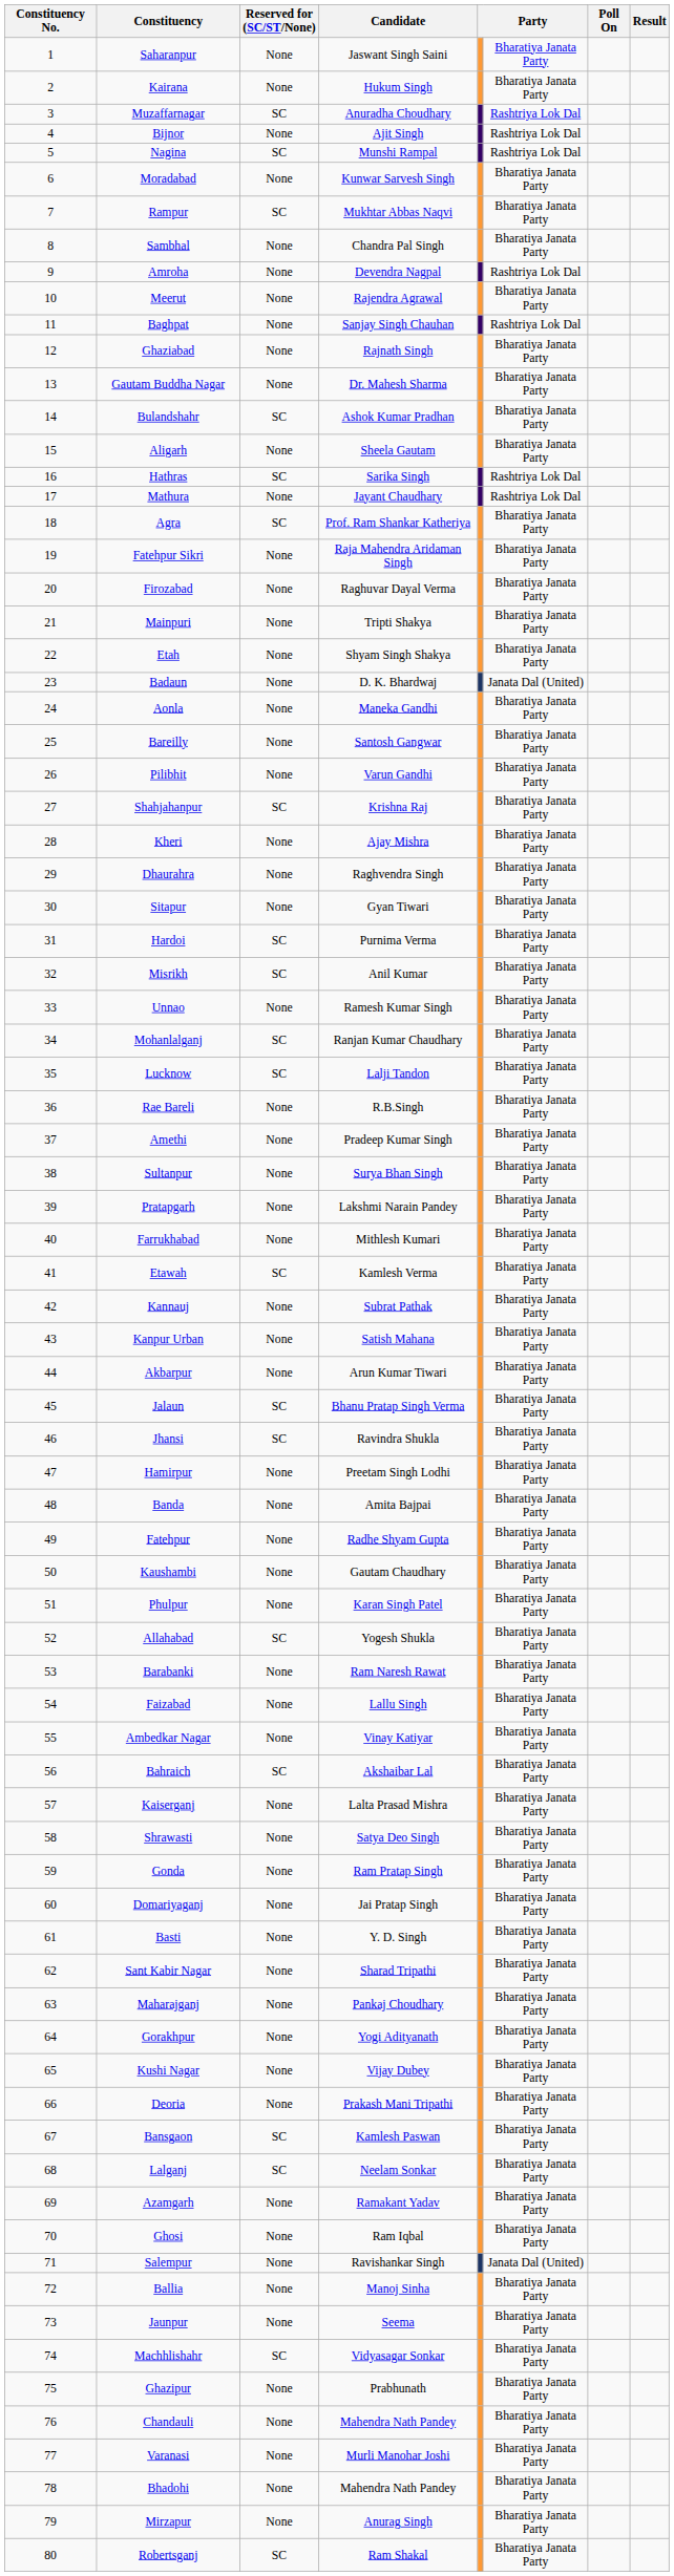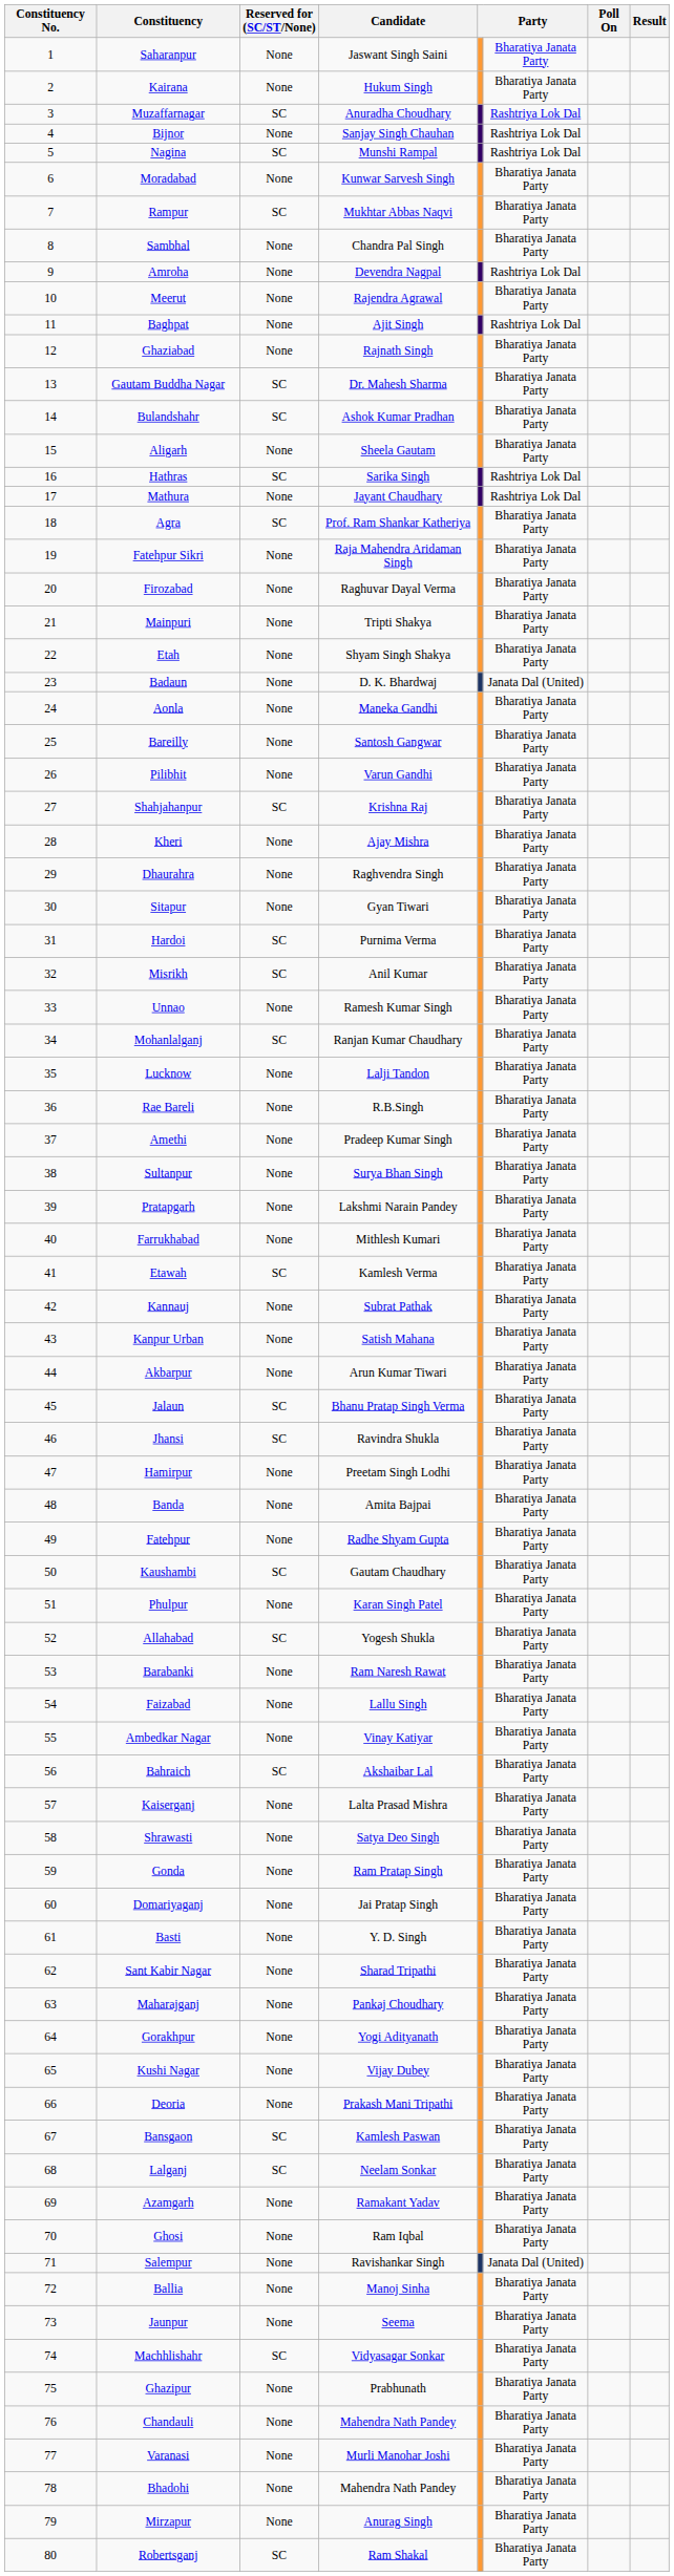 <table class="wikitable sortable" style="text-align:center">
 <tr>
 <th>Constituency No.</th>
 <th style="width:180px;">Constituency</th>
 <th>Reserved for<br>(<a href='#'>SC/ST</a>/None)</th>
 <th style="width:200px;">Candidate</th>
 <th colspan="2">Party</th>
 <th>Poll On</th>
 <th>Result</th>
 </tr>
 <tr>
 <td style="text-align:center;">1</td>
 <td><a href='#'>Saharanpur</a></td>
 <td>None</td>
 <td>Jaswant Singh Saini</td>
 <td bgcolor=#FF9933></td>
 <td><a href='#'>Bharatiya Janata Party</a></td>
 <td></td>
 <td></td>
 </tr>
 <tr>
 <td style="text-align:center;">2</td>
 <td><a href='#'>Kairana</a></td>
 <td>None</td>
 <td><a href='#'>Hukum Singh</a></td>
 <td bgcolor=#FF9933></td>
 <td>Bharatiya Janata Party</td>
 <td></td>
 <td></td>
 </tr>
 <tr>
 <td style="text-align:center;">3</td>
 <td><a href='#'>Muzaffarnagar</a></td>
 <td>SC</td>
 <td><a href='#'>Anuradha Choudhary</a></td>
 <td bgcolor=#330066></td>
 <td><a href='#'>Rashtriya Lok Dal</a></td>
 <td></td>
 <td></td>
 </tr>
 <tr>
 <td style="text-align:center;">4</td>
 <td><a href='#'>Bijnor</a></td>
 <td>None</td>
-<td><a href='#'>Ajit Singh</a></td>
+<td><a href='#'>Sanjay Singh Chauhan</a></td>
 <td bgcolor=#330066></td>
 <td>Rashtriya Lok Dal</td>
 <td></td>
 <td></td>
 </tr>
 <tr>
 <td style="text-align:center;">5</td>
 <td><a href='#'>Nagina</a></td>
 <td>SC</td>
 <td><a href='#'>Munshi Rampal</a></td>
 <td bgcolor=#330066></td>
 <td>Rashtriya Lok Dal</td>
 <td></td>
 <td></td>
 </tr>
 <tr>
 <td style="text-align:center;">6</td>
 <td><a href='#'>Moradabad</a></td>
 <td>None</td>
 <td><a href='#'>Kunwar Sarvesh Singh</a></td>
 <td bgcolor=#FF9933></td>
 <td>Bharatiya Janata Party</td>
 <td></td>
 <td></td>
 </tr>
 <tr>
 <td style="text-align:center;">7</td>
 <td><a href='#'>Rampur</a></td>
 <td>SC</td>
 <td><a href='#'>Mukhtar Abbas Naqvi</a></td>
 <td bgcolor=#FF9933></td>
 <td>Bharatiya Janata Party</td>
 <td></td>
 <td></td>
 </tr>
 <tr>
 <td style="text-align:center;">8</td>
 <td><a href='#'>Sambhal</a></td>
 <td>None</td>
 <td>Chandra Pal Singh</td>
 <td bgcolor=#FF9933></td>
 <td>Bharatiya Janata Party</td>
 <td></td>
 <td></td>
 </tr>
 <tr>
 <td style="text-align:center;">9</td>
 <td><a href='#'>Amroha</a></td>
 <td>None</td>
 <td><a href='#'>Devendra Nagpal</a></td>
 <td bgcolor=#330066></td>
 <td>Rashtriya Lok Dal</td>
 <td></td>
 <td></td>
 </tr>
 <tr>
 <td style="text-align:center;">10</td>
 <td><a href='#'>Meerut</a></td>
 <td>None</td>
 <td><a href='#'>Rajendra Agrawal</a></td>
 <td bgcolor=#FF9933></td>
 <td>Bharatiya Janata Party</td>
 <td></td>
 <td></td>
 </tr>
 <tr>
 <td style="text-align:center;">11</td>
 <td><a href='#'>Baghpat</a></td>
 <td>None</td>
-<td><a href='#'>Sanjay Singh Chauhan</a></td>
+<td><a href='#'>Ajit Singh</a></td>
 <td bgcolor=#330066></td>
 <td>Rashtriya Lok Dal</td>
 <td></td>
 <td></td>
 </tr>
 <tr>
 <td style="text-align:center;">12</td>
 <td><a href='#'>Ghaziabad</a></td>
 <td>None</td>
 <td><a href='#'>Rajnath Singh</a></td>
 <td bgcolor=#FF9933></td>
 <td>Bharatiya Janata Party</td>
 <td></td>
 <td></td>
 </tr>
 <tr>
 <td style="text-align:center;">13</td>
 <td><a href='#'>Gautam Buddha Nagar</a></td>
-<td>None</td>
+<td>SC</td>
 <td><a href='#'>Dr. Mahesh Sharma</a></td>
 <td bgcolor=#FF9933></td>
 <td>Bharatiya Janata Party</td>
 <td></td>
 <td></td>
 </tr>
 <tr>
 <td style="text-align:center;">14</td>
 <td><a href='#'>Bulandshahr</a></td>
 <td>SC</td>
 <td><a href='#'>Ashok Kumar Pradhan</a></td>
 <td bgcolor=#FF9933></td>
 <td>Bharatiya Janata Party</td>
 <td></td>
 <td></td>
 </tr>
 <tr>
 <td style="text-align:center;">15</td>
 <td><a href='#'>Aligarh</a></td>
 <td>None</td>
 <td><a href='#'>Sheela Gautam</a></td>
 <td bgcolor=#FF9933></td>
 <td>Bharatiya Janata Party</td>
 <td></td>
 <td></td>
 </tr>
 <tr>
 <td style="text-align:center;">16</td>
 <td><a href='#'>Hathras</a></td>
 <td>SC</td>
 <td><a href='#'>Sarika Singh</a></td>
 <td bgcolor=#330066></td>
 <td>Rashtriya Lok Dal</td>
 <td></td>
 <td></td>
 </tr>
 <tr>
 <td style="text-align:center;">17</td>
 <td><a href='#'>Mathura</a></td>
 <td>None</td>
 <td><a href='#'>Jayant Chaudhary</a></td>
 <td bgcolor=#330066></td>
 <td>Rashtriya Lok Dal</td>
 <td></td>
 <td></td>
 </tr>
 <tr>
 <td style="text-align:center;">18</td>
 <td><a href='#'>Agra</a></td>
 <td>SC</td>
 <td><a href='#'>Prof. Ram Shankar Katheriya</a></td>
 <td bgcolor=#FF9933></td>
 <td>Bharatiya Janata Party</td>
 <td></td>
 <td></td>
 </tr>
 <tr>
 <td style="text-align:center;">19</td>
 <td><a href='#'>Fatehpur Sikri</a></td>
 <td>None</td>
 <td><a href='#'>Raja Mahendra Aridaman Singh</a></td>
 <td bgcolor=#FF9933></td>
 <td>Bharatiya Janata Party</td>
 <td></td>
 <td></td>
 </tr>
 <tr>
 <td style="text-align:center;">20</td>
 <td><a href='#'>Firozabad</a></td>
 <td>None</td>
 <td>Raghuvar Dayal Verma</td>
 <td bgcolor=#FF9933></td>
 <td>Bharatiya Janata Party</td>
 <td></td>
 <td></td>
 </tr>
 <tr>
 <td style="text-align:center;">21</td>
 <td><a href='#'>Mainpuri</a></td>
 <td>None</td>
 <td>Tripti Shakya</td>
 <td bgcolor=#FF9933></td>
 <td>Bharatiya Janata Party</td>
 <td></td>
 <td></td>
 </tr>
 <tr>
 <td style="text-align:center;">22</td>
 <td><a href='#'>Etah</a></td>
 <td>None</td>
 <td>Shyam Singh Shakya</td>
 <td bgcolor=#FF9933></td>
 <td>Bharatiya Janata Party</td>
 <td></td>
 <td></td>
 </tr>
 <tr>
 <td style="text-align:center;">23</td>
 <td><a href='#'>Badaun</a></td>
 <td>None</td>
 <td>D. K. Bhardwaj</td>
 <td bgcolor=#1D3463></td>
 <td>Janata Dal (United)</td>
 <td></td>
 <td></td>
 </tr>
 <tr>
 <td style="text-align:center;">24</td>
 <td><a href='#'>Aonla</a></td>
 <td>None</td>
 <td><a href='#'>Maneka Gandhi</a></td>
 <td bgcolor=#FF9933></td>
 <td>Bharatiya Janata Party</td>
 <td></td>
 <td></td>
 </tr>
 <tr>
 <td style="text-align:center;">25</td>
 <td><a href='#'>Bareilly</a></td>
 <td>None</td>
 <td><a href='#'>Santosh Gangwar</a></td>
 <td bgcolor=#FF9933></td>
 <td>Bharatiya Janata Party</td>
 <td></td>
 <td></td>
 </tr>
 <tr>
 <td style="text-align:center;">26</td>
 <td><a href='#'>Pilibhit</a></td>
 <td>None</td>
 <td><a href='#'>Varun Gandhi</a></td>
 <td bgcolor=#FF9933></td>
 <td>Bharatiya Janata Party</td>
 <td></td>
 <td></td>
 </tr>
 <tr>
 <td style="text-align:center;">27</td>
 <td><a href='#'>Shahjahanpur</a></td>
 <td>SC</td>
 <td><a href='#'>Krishna Raj</a></td>
 <td bgcolor=#FF9933></td>
 <td>Bharatiya Janata Party</td>
 <td></td>
 <td></td>
 </tr>
 <tr>
 <td style="text-align:center;">28</td>
 <td><a href='#'>Kheri</a></td>
 <td>None</td>
 <td><a href='#'>Ajay Mishra</a></td>
 <td bgcolor=#FF9933></td>
 <td>Bharatiya Janata Party</td>
 <td></td>
 <td></td>
 </tr>
 <tr>
 <td style="text-align:center;">29</td>
 <td><a href='#'>Dhaurahra</a></td>
 <td>None</td>
 <td>Raghvendra Singh</td>
 <td bgcolor=#FF9933></td>
 <td>Bharatiya Janata Party</td>
 <td></td>
 <td></td>
 </tr>
 <tr>
 <td style="text-align:center;">30</td>
 <td><a href='#'>Sitapur</a></td>
 <td>None</td>
 <td>Gyan Tiwari</td>
 <td bgcolor=#FF9933></td>
 <td>Bharatiya Janata Party</td>
 <td></td>
 <td></td>
 </tr>
 <tr>
 <td style="text-align:center;">31</td>
 <td><a href='#'>Hardoi</a></td>
 <td>SC</td>
 <td>Purnima Verma</td>
 <td bgcolor=#FF9933></td>
 <td>Bharatiya Janata Party</td>
 <td></td>
 <td></td>
 </tr>
 <tr>
 <td style="text-align:center;">32</td>
 <td><a href='#'>Misrikh</a></td>
 <td>SC</td>
 <td>Anil Kumar</td>
 <td bgcolor=#FF9933></td>
 <td>Bharatiya Janata Party</td>
 <td></td>
 <td></td>
 </tr>
 <tr>
 <td style="text-align:center;">33</td>
 <td><a href='#'>Unnao</a></td>
 <td>None</td>
 <td>Ramesh Kumar Singh</td>
 <td bgcolor=#FF9933></td>
 <td>Bharatiya Janata Party</td>
 <td></td>
 <td></td>
 </tr>
 <tr>
 <td style="text-align:center;">34</td>
 <td><a href='#'>Mohanlalganj</a></td>
 <td>SC</td>
 <td>Ranjan Kumar Chaudhary</td>
 <td bgcolor=#FF9933></td>
 <td>Bharatiya Janata Party</td>
 <td></td>
 <td></td>
 </tr>
 <tr>
 <td style="text-align:center;">35</td>
 <td><a href='#'>Lucknow</a></td>
-<td>SC</td>
+<td>None</td>
 <td><a href='#'>Lalji Tandon</a></td>
 <td bgcolor=#FF9933></td>
 <td>Bharatiya Janata Party</td>
 <td></td>
 <td></td>
 </tr>
 <tr>
 <td style="text-align:center;">36</td>
 <td><a href='#'>Rae Bareli</a></td>
 <td>None</td>
 <td>R.B.Singh</td>
 <td bgcolor=#FF9933></td>
 <td>Bharatiya Janata Party</td>
 <td></td>
 <td></td>
 </tr>
 <tr>
 <td style="text-align:center;">37</td>
 <td><a href='#'>Amethi</a></td>
 <td>None</td>
 <td>Pradeep Kumar Singh</td>
 <td bgcolor=#FF9933></td>
 <td>Bharatiya Janata Party</td>
 <td></td>
 <td></td>
 </tr>
 <tr>
 <td style="text-align:center;">38</td>
 <td><a href='#'>Sultanpur</a></td>
 <td>None</td>
 <td><a href='#'>Surya Bhan Singh</a></td>
 <td bgcolor=#FF9933></td>
 <td>Bharatiya Janata Party</td>
 <td></td>
 <td></td>
 </tr>
 <tr>
 <td style="text-align:center;">39</td>
 <td><a href='#'>Pratapgarh</a></td>
 <td>None</td>
 <td>Lakshmi Narain Pandey</td>
 <td bgcolor=#FF9933></td>
 <td>Bharatiya Janata Party</td>
 <td></td>
 <td></td>
 </tr>
 <tr>
 <td style="text-align:center;">40</td>
 <td><a href='#'>Farrukhabad</a></td>
 <td>None</td>
 <td>Mithlesh Kumari</td>
 <td bgcolor=#FF9933></td>
 <td>Bharatiya Janata Party</td>
 <td></td>
 <td></td>
 </tr>
 <tr>
 <td style="text-align:center;">41</td>
 <td><a href='#'>Etawah</a></td>
 <td>SC</td>
 <td>Kamlesh Verma</td>
 <td bgcolor=#FF9933></td>
 <td>Bharatiya Janata Party</td>
 <td></td>
 <td></td>
 </tr>
 <tr>
 <td style="text-align:center;">42</td>
 <td><a href='#'>Kannauj</a></td>
 <td>None</td>
 <td><a href='#'>Subrat Pathak</a></td>
 <td bgcolor=#FF9933></td>
 <td>Bharatiya Janata Party</td>
 <td></td>
 <td></td>
 </tr>
 <tr>
 <td style="text-align:center;">43</td>
 <td><a href='#'>Kanpur Urban</a></td>
 <td>None</td>
 <td><a href='#'>Satish Mahana</a></td>
 <td bgcolor=#FF9933></td>
 <td>Bharatiya Janata Party</td>
 <td></td>
 <td></td>
 </tr>
 <tr>
 <td style="text-align:center;">44</td>
 <td><a href='#'>Akbarpur</a></td>
 <td>None</td>
 <td>Arun Kumar Tiwari</td>
 <td bgcolor=#FF9933></td>
 <td>Bharatiya Janata Party</td>
 <td></td>
 <td></td>
 </tr>
 <tr>
 <td style="text-align:center;">45</td>
 <td><a href='#'>Jalaun</a></td>
 <td>SC</td>
 <td><a href='#'>Bhanu Pratap Singh Verma</a></td>
 <td bgcolor=#FF9933></td>
 <td>Bharatiya Janata Party</td>
 <td></td>
 <td></td>
 </tr>
 <tr>
 <td style="text-align:center;">46</td>
 <td><a href='#'>Jhansi</a></td>
 <td>SC</td>
 <td>Ravindra Shukla</td>
 <td bgcolor=#FF9933></td>
 <td>Bharatiya Janata Party</td>
 <td></td>
 <td></td>
 </tr>
 <tr>
 <td style="text-align:center;">47</td>
 <td><a href='#'>Hamirpur</a></td>
 <td>None</td>
 <td>Preetam Singh Lodhi</td>
 <td bgcolor=#FF9933></td>
 <td>Bharatiya Janata Party</td>
 <td></td>
 <td></td>
 </tr>
 <tr>
 <td style="text-align:center;">48</td>
 <td><a href='#'>Banda</a></td>
 <td>None</td>
 <td>Amita Bajpai</td>
 <td bgcolor=#FF9933></td>
 <td>Bharatiya Janata Party</td>
 <td></td>
 <td></td>
 </tr>
 <tr>
 <td style="text-align:center;">49</td>
 <td><a href='#'>Fatehpur</a></td>
 <td>None</td>
 <td><a href='#'>Radhe Shyam Gupta</a></td>
 <td bgcolor=#FF9933></td>
 <td>Bharatiya Janata Party</td>
 <td></td>
 <td></td>
 </tr>
 <tr>
 <td style="text-align:center;">50</td>
 <td><a href='#'>Kaushambi</a></td>
-<td>None</td>
+<td>SC</td>
 <td>Gautam Chaudhary</td>
 <td bgcolor=#FF9933></td>
 <td>Bharatiya Janata Party</td>
 <td></td>
 <td></td>
 </tr>
 <tr>
 <td style="text-align:center;">51</td>
 <td><a href='#'>Phulpur</a></td>
 <td>None</td>
 <td><a href='#'>Karan Singh Patel</a></td>
 <td bgcolor=#FF9933></td>
 <td>Bharatiya Janata Party</td>
 <td></td>
 <td></td>
 </tr>
 <tr>
 <td style="text-align:center;">52</td>
 <td><a href='#'>Allahabad</a></td>
 <td>SC</td>
 <td>Yogesh Shukla</td>
 <td bgcolor=#FF9933></td>
 <td>Bharatiya Janata Party</td>
 <td></td>
 <td></td>
 </tr>
 <tr>
 <td style="text-align:center;">53</td>
 <td><a href='#'>Barabanki</a></td>
 <td>None</td>
 <td><a href='#'>Ram Naresh Rawat</a></td>
 <td bgcolor=#FF9933></td>
 <td>Bharatiya Janata Party</td>
 <td></td>
 <td></td>
 </tr>
 <tr>
 <td style="text-align:center;">54</td>
 <td><a href='#'>Faizabad</a></td>
 <td>None</td>
 <td><a href='#'>Lallu Singh</a></td>
 <td bgcolor=#FF9933></td>
 <td>Bharatiya Janata Party</td>
 <td></td>
 <td></td>
 </tr>
 <tr>
 <td style="text-align:center;">55</td>
 <td><a href='#'>Ambedkar Nagar</a></td>
 <td>None</td>
 <td><a href='#'>Vinay Katiyar</a></td>
 <td bgcolor=#FF9933></td>
 <td>Bharatiya Janata Party</td>
 <td></td>
 <td></td>
 </tr>
 <tr>
 <td style="text-align:center;">56</td>
 <td><a href='#'>Bahraich</a></td>
 <td>SC</td>
 <td><a href='#'>Akshaibar Lal</a></td>
 <td bgcolor=#FF9933></td>
 <td>Bharatiya Janata Party</td>
 <td></td>
 <td></td>
 </tr>
 <tr>
 <td style="text-align:center;">57</td>
 <td><a href='#'>Kaiserganj</a></td>
 <td>None</td>
 <td>Lalta Prasad Mishra</td>
 <td bgcolor=#FF9933></td>
 <td>Bharatiya Janata Party</td>
 <td></td>
 <td></td>
 </tr>
 <tr>
 <td style="text-align:center;">58</td>
 <td><a href='#'>Shrawasti</a></td>
 <td>None</td>
 <td><a href='#'>Satya Deo Singh</a></td>
 <td bgcolor=#FF9933></td>
 <td>Bharatiya Janata Party</td>
 <td></td>
 <td></td>
 </tr>
 <tr>
 <td style="text-align:center;">59</td>
 <td><a href='#'>Gonda</a></td>
 <td>None</td>
 <td><a href='#'>Ram Pratap Singh</a></td>
 <td bgcolor=#FF9933></td>
 <td>Bharatiya Janata Party</td>
 <td></td>
 <td></td>
 </tr>
 <tr>
 <td style="text-align:center;">60</td>
 <td><a href='#'>Domariyaganj</a></td>
 <td>None</td>
 <td>Jai Pratap Singh</td>
 <td bgcolor=#FF9933></td>
 <td>Bharatiya Janata Party</td>
 <td></td>
 <td></td>
 </tr>
 <tr>
 <td style="text-align:center;">61</td>
 <td><a href='#'>Basti</a></td>
 <td>None</td>
 <td>Y. D. Singh</td>
 <td bgcolor=#FF9933></td>
 <td>Bharatiya Janata Party</td>
 <td></td>
 <td></td>
 </tr>
 <tr>
 <td style="text-align:center;">62</td>
 <td><a href='#'>Sant Kabir Nagar</a></td>
 <td>None</td>
 <td><a href='#'>Sharad Tripathi</a></td>
 <td bgcolor=#FF9933></td>
 <td>Bharatiya Janata Party</td>
 <td></td>
 <td></td>
 </tr>
 <tr>
 <td style="text-align:center;">63</td>
 <td><a href='#'>Maharajganj</a></td>
 <td>None</td>
 <td><a href='#'>Pankaj Choudhary</a></td>
 <td bgcolor=#FF9933></td>
 <td>Bharatiya Janata Party</td>
 <td></td>
 <td></td>
 </tr>
 <tr>
 <td style="text-align:center;">64</td>
 <td><a href='#'>Gorakhpur</a></td>
 <td>None</td>
 <td><a href='#'>Yogi Adityanath</a></td>
 <td bgcolor=#FF9933></td>
 <td>Bharatiya Janata Party</td>
 <td></td>
 <td></td>
 </tr>
 <tr>
 <td style="text-align:center;">65</td>
 <td><a href='#'>Kushi Nagar</a></td>
 <td>None</td>
 <td><a href='#'>Vijay Dubey</a></td>
 <td bgcolor=#FF9933></td>
 <td>Bharatiya Janata Party</td>
 <td></td>
 <td></td>
 </tr>
 <tr>
 <td style="text-align:center;">66</td>
 <td><a href='#'>Deoria</a></td>
 <td>None</td>
 <td><a href='#'>Prakash Mani Tripathi</a></td>
 <td bgcolor=#FF9933></td>
 <td>Bharatiya Janata Party</td>
 <td></td>
 <td></td>
 </tr>
 <tr>
 <td style="text-align:center;">67</td>
 <td><a href='#'>Bansgaon</a></td>
 <td>SC</td>
 <td><a href='#'>Kamlesh Paswan</a></td>
 <td bgcolor=#FF9933></td>
 <td>Bharatiya Janata Party</td>
 <td></td>
 <td></td>
 </tr>
 <tr>
 <td style="text-align:center;">68</td>
 <td><a href='#'>Lalganj</a></td>
 <td>SC</td>
 <td><a href='#'>Neelam Sonkar</a></td>
 <td bgcolor=#FF9933></td>
 <td>Bharatiya Janata Party</td>
 <td></td>
 <td></td>
 </tr>
 <tr>
 <td style="text-align:center;">69</td>
 <td><a href='#'>Azamgarh</a></td>
 <td>None</td>
 <td><a href='#'>Ramakant Yadav</a></td>
 <td bgcolor=#FF9933></td>
 <td>Bharatiya Janata Party</td>
 <td></td>
 <td></td>
 </tr>
 <tr>
 <td style="text-align:center;">70</td>
 <td><a href='#'>Ghosi</a></td>
 <td>None</td>
 <td>Ram Iqbal</td>
 <td bgcolor=#FF9933></td>
 <td>Bharatiya Janata Party</td>
 <td></td>
 <td></td>
 </tr>
 <tr>
 <td style="text-align:center;">71</td>
 <td><a href='#'>Salempur</a></td>
 <td>None</td>
 <td>Ravishankar Singh</td>
 <td bgcolor=#1D3463></td>
 <td>Janata Dal (United)</td>
 <td></td>
 <td></td>
 </tr>
 <tr>
 <td style="text-align:center;">72</td>
 <td><a href='#'>Ballia</a></td>
 <td>None</td>
 <td><a href='#'>Manoj Sinha</a></td>
 <td bgcolor=#FF9933></td>
 <td>Bharatiya Janata Party</td>
 <td></td>
 <td></td>
 </tr>
 <tr>
 <td style="text-align:center;">73</td>
 <td><a href='#'>Jaunpur</a></td>
 <td>None</td>
 <td><a href='#'>Seema</a></td>
 <td bgcolor=#FF9933></td>
 <td>Bharatiya Janata Party</td>
 <td></td>
 <td></td>
 </tr>
 <tr>
 <td style="text-align:center;">74</td>
 <td><a href='#'>Machhlishahr</a></td>
 <td>SC</td>
 <td><a href='#'>Vidyasagar Sonkar</a></td>
 <td bgcolor=#FF9933></td>
 <td>Bharatiya Janata Party</td>
 <td></td>
 <td></td>
 </tr>
 <tr>
 <td style="text-align:center;">75</td>
 <td><a href='#'>Ghazipur</a></td>
 <td>None</td>
 <td>Prabhunath</td>
 <td bgcolor=#FF9933></td>
 <td>Bharatiya Janata Party</td>
 <td></td>
 <td></td>
 </tr>
 <tr>
 <td style="text-align:center;">76</td>
 <td><a href='#'>Chandauli</a></td>
 <td>None</td>
 <td><a href='#'>Mahendra Nath Pandey</a></td>
 <td bgcolor=#FF9933></td>
 <td>Bharatiya Janata Party</td>
 <td></td>
 <td></td>
 </tr>
 <tr>
 <td style="text-align:center;">77</td>
 <td><a href='#'>Varanasi</a></td>
 <td>None</td>
 <td><a href='#'>Murli Manohar Joshi</a></td>
 <td bgcolor=#FF9933></td>
 <td>Bharatiya Janata Party</td>
 <td></td>
 <td></td>
 </tr>
 <tr>
 <td style="text-align:center;">78</td>
 <td><a href='#'>Bhadohi</a></td>
 <td>None</td>
 <td>Mahendra Nath Pandey</td>
 <td bgcolor=#FF9933></td>
 <td>Bharatiya Janata Party</td>
 <td></td>
 <td></td>
 </tr>
 <tr>
 <td style="text-align:center;">79</td>
 <td><a href='#'>Mirzapur</a></td>
 <td>None</td>
 <td><a href='#'>Anurag Singh</a></td>
 <td bgcolor=#FF9933></td>
 <td>Bharatiya Janata Party</td>
 <td></td>
 <td></td>
 </tr>
 <tr>
 <td style="text-align:center;">80</td>
 <td><a href='#'>Robertsganj</a></td>
 <td>SC</td>
 <td><a href='#'>Ram Shakal</a></td>
 <td bgcolor=#FF9933></td>
 <td>Bharatiya Janata Party</td>
 <td></td>
 <td></td>
 </tr>
 </table>
